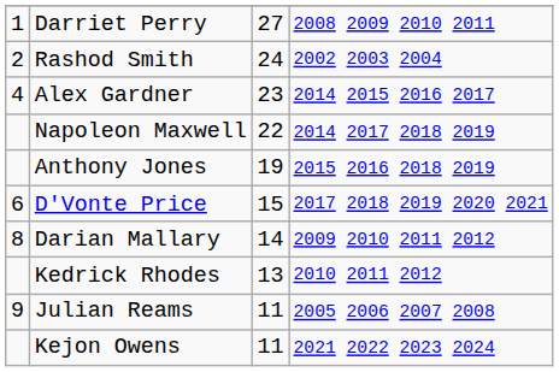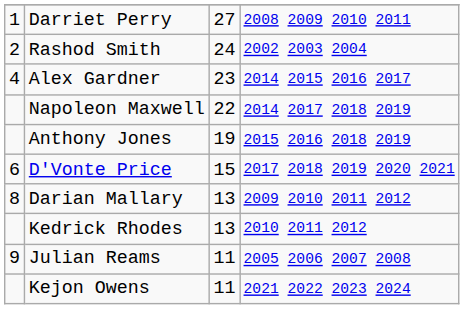 <table class="wikitable">
 <tr>
 </tr>
 <tr>
 <td>1</td>
 <td>Darriet Perry</td>
 <td>27</td>
 <td style="font-size:80%;"><a href='#'>2008</a> <a href='#'>2009</a> <a href='#'>2010</a> <a href='#'>2011</a></td>
 </tr>
 <tr>
 <td>2</td>
 <td>Rashod Smith</td>
 <td>24</td>
 <td style="font-size:80%;"><a href='#'>2002</a> <a href='#'>2003</a> <a href='#'>2004</a></td>
 </tr>
 <tr>
 <td>4</td>
 <td>Alex Gardner</td>
 <td>23</td>
 <td style="font-size:80%;"><a href='#'>2014</a> <a href='#'>2015</a> <a href='#'>2016</a> <a href='#'>2017</a></td>
 </tr>
 <tr>
 <td></td>
 <td>Napoleon Maxwell</td>
 <td>22</td>
 <td style="font-size:80%;"><a href='#'>2014</a> <a href='#'>2017</a> <a href='#'>2018</a> <a href='#'>2019</a></td>
 </tr>
 <tr>
 <td></td>
 <td>Anthony Jones</td>
 <td>19</td>
 <td style="font-size:80%;"><a href='#'>2015</a> <a href='#'>2016</a> <a href='#'>2018</a> <a href='#'>2019</a></td>
 </tr>
 <tr>
 <td>6</td>
 <td><a href='#'>D'Vonte Price</a></td>
 <td>15</td>
 <td style="font-size:80%;"><a href='#'>2017</a> <a href='#'>2018</a> <a href='#'>2019</a> <a href='#'>2020</a> <a href='#'>2021</a></td>
 </tr>
 <tr>
 <td>8</td>
 <td>Darian Mallary</td>
-<td>14</td>
+<td>13</td>
 <td style="font-size:80%;"><a href='#'>2009</a> <a href='#'>2010</a> <a href='#'>2011</a> <a href='#'>2012</a></td>
 </tr>
 <tr>
 <td></td>
 <td>Kedrick Rhodes</td>
 <td>13</td>
 <td style="font-size:80%;"><a href='#'>2010</a> <a href='#'>2011</a> <a href='#'>2012</a></td>
 </tr>
 <tr>
 <td>9</td>
 <td>Julian Reams</td>
 <td>11</td>
 <td style="font-size:80%;"><a href='#'>2005</a> <a href='#'>2006</a> <a href='#'>2007</a> <a href='#'>2008</a></td>
 </tr>
 <tr>
 <td></td>
 <td>Kejon Owens</td>
 <td>11</td>
 <td style="font-size:80%;"><a href='#'>2021</a> <a href='#'>2022</a> <a href='#'>2023</a> <a href='#'>2024</a></td>
 </tr>
 </table>
